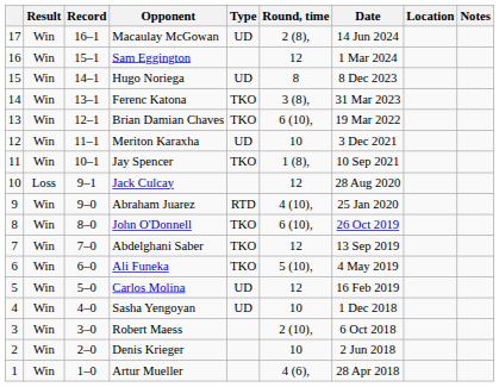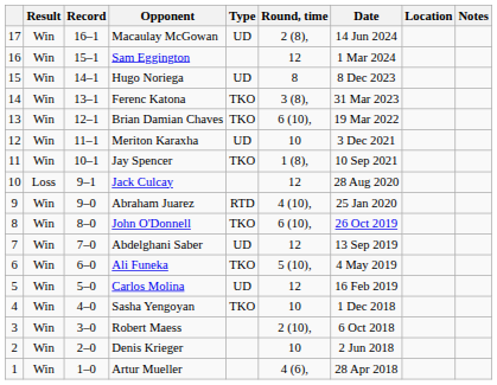 <table class="wikitable" style="text-align:center; font-size:95%">
 <tr>
 <th></th>
 <th>Result</th>
 <th>Record</th>
 <th>Opponent</th>
 <th>Type</th>
 <th>Round, time</th>
 <th>Date</th>
 <th>Location</th>
 <th>Notes</th>
 </tr>
 <tr>
 <td>17</td>
 <td>Win</td>
 <td>16–1</td>
 <td style="text-align:left;">Macaulay McGowan</td>
 <td>UD</td>
 <td>2 (8), </td>
 <td>14 Jun 2024</td>
 <td style="text-align:left;"></td>
 <td align=left></td>
 </tr>
 <tr>
 <td>16</td>
 <td>Win</td>
 <td>15–1</td>
 <td style="text-align:left;"><a href='#'>Sam Eggington</a></td>
 <td></td>
 <td>12</td>
 <td>1 Mar 2024</td>
 <td style="text-align:left;"></td>
 <td align=left></td>
 </tr>
 <tr>
 <td>15</td>
 <td>Win</td>
 <td>14–1</td>
 <td style="text-align:left;">Hugo Noriega</td>
 <td>UD</td>
 <td>8</td>
 <td>8 Dec 2023</td>
 <td style="text-align:left;"></td>
 <td></td>
 </tr>
 <tr>
 <td>14</td>
 <td>Win</td>
 <td>13–1</td>
 <td style="text-align:left;">Ferenc Katona</td>
 <td>TKO</td>
 <td>3 (8), </td>
 <td>31 Mar 2023</td>
 <td style="text-align:left;"></td>
 <td></td>
 </tr>
 <tr>
 <td>13</td>
 <td>Win</td>
 <td>12–1</td>
 <td style="text-align:left;">Brian Damian Chaves</td>
 <td>TKO</td>
 <td>6 (10), </td>
 <td>19 Mar 2022</td>
 <td style="text-align:left;"></td>
 <td align=left></td>
 </tr>
 <tr>
 <td>12</td>
 <td>Win</td>
 <td>11–1</td>
 <td style="text-align:left;">Meriton Karaxha</td>
 <td>UD</td>
 <td>10</td>
 <td>3 Dec 2021</td>
 <td style="text-align:left;"></td>
 <td></td>
 </tr>
 <tr>
 <td>11</td>
 <td>Win</td>
 <td>10–1</td>
 <td style="text-align:left;">Jay Spencer</td>
 <td>TKO</td>
 <td>1 (8), </td>
 <td>10 Sep 2021</td>
 <td style="text-align:left;"></td>
 <td></td>
 </tr>
 <tr>
 <td>10</td>
 <td>Loss</td>
 <td>9–1</td>
 <td style="text-align:left;"><a href='#'>Jack Culcay</a></td>
 <td></td>
 <td>12</td>
 <td>28 Aug 2020</td>
 <td style="text-align:left;"></td>
 <td></td>
 </tr>
 <tr>
 <td>9</td>
 <td>Win</td>
 <td>9–0</td>
 <td style="text-align:left;">Abraham Juarez</td>
 <td>RTD</td>
 <td>4 (10), </td>
 <td>25 Jan 2020</td>
 <td style="text-align:left;"></td>
 <td></td>
 </tr>
 <tr>
 <td>8</td>
 <td>Win</td>
 <td>8–0</td>
 <td style="text-align:left;"><a href='#'>John O'Donnell</a></td>
 <td>TKO</td>
 <td>6 (10), </td>
 <td><a href='#'>26 Oct 2019</a></td>
 <td style="text-align:left;"></td>
 <td align=left></td>
 </tr>
 <tr>
 <td>7</td>
 <td>Win</td>
 <td>7–0</td>
 <td style="text-align:left;">Abdelghani Saber</td>
-<td>TKO</td>
+<td>UD</td>
 <td>12</td>
 <td>13 Sep 2019</td>
 <td style="text-align:left;"></td>
 <td></td>
 </tr>
 <tr>
 <td>6</td>
 <td>Win</td>
 <td>6–0</td>
 <td style="text-align:left;"><a href='#'>Ali Funeka</a></td>
 <td>TKO</td>
 <td>5 (10), </td>
 <td>4 May 2019</td>
 <td style="text-align:left;"></td>
 <td></td>
 </tr>
 <tr>
 <td>5</td>
 <td>Win</td>
 <td>5–0</td>
 <td style="text-align:left;"><a href='#'>Carlos Molina</a></td>
 <td>UD</td>
 <td>12</td>
 <td>16 Feb 2019</td>
 <td style="text-align:left;"></td>
 <td align=left></td>
 </tr>
 <tr>
 <td>4</td>
 <td>Win</td>
 <td>4–0</td>
 <td style="text-align:left;">Sasha Yengoyan</td>
-<td>UD</td>
+<td>TKO</td>
 <td>10</td>
 <td>1 Dec 2018</td>
 <td style="text-align:left;"></td>
 <td></td>
 </tr>
 <tr>
 <td>3</td>
 <td>Win</td>
 <td>3–0</td>
 <td style="text-align:left;">Robert Maess</td>
 <td></td>
 <td>2 (10), </td>
 <td>6 Oct 2018</td>
 <td style="text-align:left;"></td>
 <td align=left></td>
 </tr>
 <tr>
 <td>2</td>
 <td>Win</td>
 <td>2–0</td>
 <td style="text-align:left;">Denis Krieger</td>
 <td></td>
 <td>10</td>
 <td>2 Jun 2018</td>
 <td style="text-align:left;"></td>
 <td align=left></td>
 </tr>
 <tr>
 <td>1</td>
 <td>Win</td>
 <td>1–0</td>
 <td style="text-align:left;">Artur Mueller</td>
 <td></td>
 <td>4 (6), </td>
 <td>28 Apr 2018</td>
 <td style="text-align:left;"></td>
 <td></td>
 </tr>
 </table>
